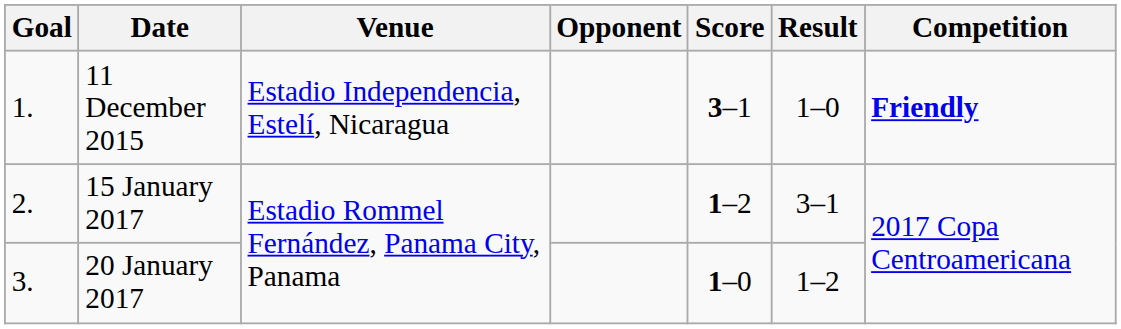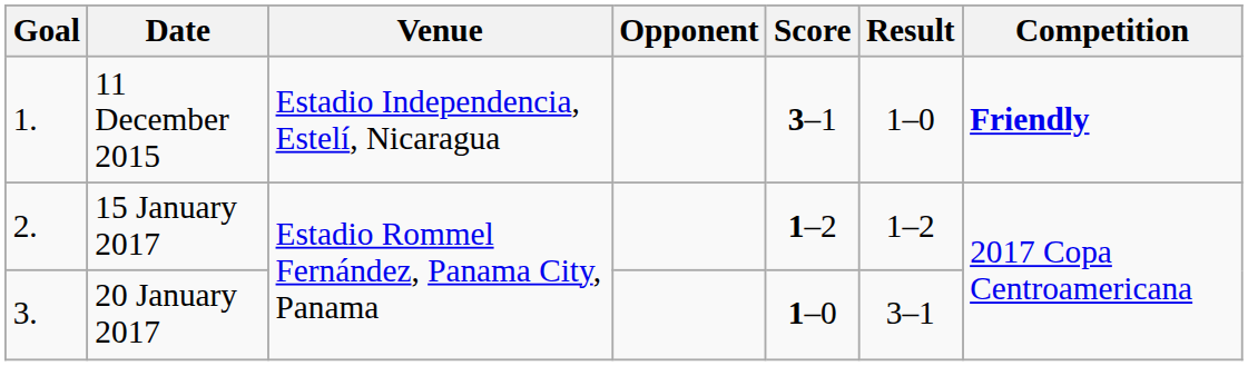 <table class="wikitable plainrowheaders sortable">
 <tr>
 <th>Goal</th>
 <th>Date</th>
 <th>Venue</th>
 <th>Opponent</th>
 <th>Score</th>
 <th>Result</th>
 <th>Competition</th>
 </tr>
 <tr>
 <td>1.</td>
 <td>11 December 2015</td>
 <td><a href='#'>Estadio Independencia</a>, <a href='#'>Estelí</a>, Nicaragua</td>
 <td></td>
 <td align=center><strong>3</strong>–1</td>
 <td align=center>1–0</td>
 <td><strong><a href='#'>Friendly</a></strong></td>
 </tr>
 <tr>
 <td>2.</td>
 <td>15 January 2017</td>
 <td rowspan="2"><a href='#'>Estadio Rommel Fernández</a>, <a href='#'>Panama City</a>, Panama</td>
 <td></td>
 <td align=center><strong>1</strong>–2</td>
-<td align=center>3–1</td>
+<td align=center>1–2</td>
 <td rowspan="2"><a href='#'>2017 Copa Centroamericana</a></td>
 </tr>
 <tr>
 <td>3.</td>
 <td>20 January 2017</td>
 <td></td>
 <td align=center><strong>1</strong>–0</td>
-<td align=center>1–2</td>
+<td align=center>3–1</td>
 </tr>
 </table>
